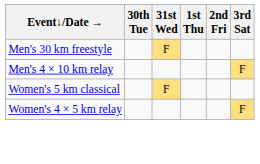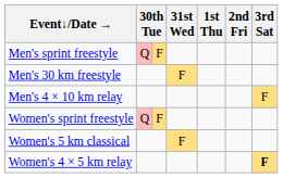 <table class="wikitable" style="margin:0.5em auto; font-size:90%; line-height:1.25em; text-align:center;">
 <tr>
 <th>Event↓/Date →</th>
 <th colspan=2>30th<br>Tue</th>
 <th>31st<br>Wed</th>
 <th>1st<br>Thu</th>
 <th>2nd<br>Fri</th>
 <th>3rd<br>Sat</th>
+</tr>
+<tr>
+<td align="left"><a href='#'>Men's sprint freestyle</a></td>
+<td bgcolor="#FFBBBB">Q</td>
+<td bgcolor="#FFDF80">F</td>
+<td></td>
+<td></td>
+<td></td>
+<td></td>
 </tr>
 <tr>
 <td align="left"><a href='#'>Men's 30 km freestyle</a></td>
 <td colspan=2></td>
 <td bgcolor="#FFDF80">F</td>
 <td></td>
 <td></td>
 <td></td>
 </tr>
 <tr>
 <td align="left"><a href='#'>Men's 4 × 10 km relay</a></td>
 <td colspan=2></td>
 <td></td>
 <td></td>
 <td></td>
 <td bgcolor="#FFDF80">F</td>
 </tr>
 <tr>
+<td align="left"><a href='#'>Women's sprint freestyle</a></td>
+<td bgcolor="#FFBBBB">Q</td>
+<td bgcolor="#FFDF80">F</td>
+<td></td>
+<td></td>
+<td></td>
+<td></td>
+</tr>
+<tr>
 <td align="left"><a href='#'>Women's 5 km classical</a></td>
 <td colspan=2></td>
 <td bgcolor="#FFDF80">F</td>
 <td></td>
 <td></td>
 <td></td>
 </tr>
 <tr>
 <td align="left"><a href='#'>Women's 4 × 5 km relay</a></td>
 <td colspan=2></td>
 <td></td>
 <td></td>
 <td></td>
-<td bgcolor="#FFDF80">F</td>
+<td bgcolor="#FFDF80"><strong>F</strong></td>
 </tr>
 </table>
